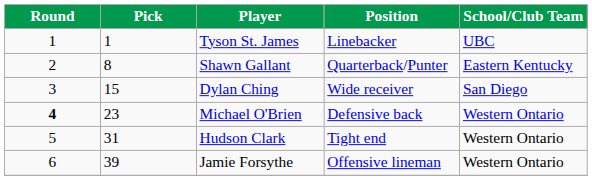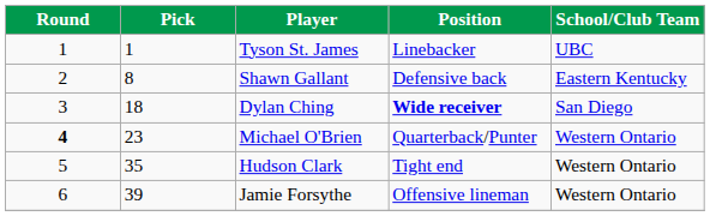 <table class="wikitable sortable sortable">
 <tr>
 <th style="background:#00994D;color:white;" width="15%">Round</th>
 <th style="background:#00994D;color:white;" width="15%">Pick</th>
 <th style="background:#00994D;color:white;" width="20%">Player</th>
 <th style="background:#00994D;color:white;" width="15%">Position</th>
 <th style="background:#00994D;color:white;" width="20%">School/Club Team</th>
 </tr>
 <tr>
 <td align=center>1</td>
 <td>1</td>
 <td><a href='#'>Tyson St. James</a></td>
 <td><a href='#'>Linebacker</a></td>
 <td><a href='#'>UBC</a></td>
 </tr>
 <tr>
 <td align=center>2</td>
 <td>8</td>
 <td><a href='#'>Shawn Gallant</a></td>
-<td><a href='#'>Quarterback</a>/<a href='#'>Punter</a></td>
+<td><a href='#'>Defensive back</a></td>
 <td><a href='#'>Eastern Kentucky</a></td>
 </tr>
 <tr>
 <td align=center>3</td>
-<td>15</td>
+<td>18</td>
 <td><a href='#'>Dylan Ching</a></td>
-<td><a href='#'>Wide receiver</a></td>
+<td><strong><a href='#'>Wide receiver</a></strong></td>
 <td><a href='#'>San Diego</a></td>
 </tr>
 <tr>
 <td align=center><strong>4</strong></td>
 <td>23</td>
 <td><a href='#'>Michael O'Brien</a></td>
-<td><a href='#'>Defensive back</a></td>
+<td><a href='#'>Quarterback</a>/<a href='#'>Punter</a></td>
 <td><a href='#'>Western Ontario</a></td>
 </tr>
 <tr>
 <td align=center>5</td>
-<td>31</td>
+<td>35</td>
 <td><a href='#'>Hudson Clark</a></td>
 <td><a href='#'>Tight end</a></td>
 <td>Western Ontario</td>
 </tr>
 <tr>
 <td align=center>6</td>
 <td>39</td>
 <td>Jamie Forsythe</td>
 <td><a href='#'>Offensive lineman</a></td>
 <td>Western Ontario</td>
 </tr>
 <tr>
 </tr>
 </table>
